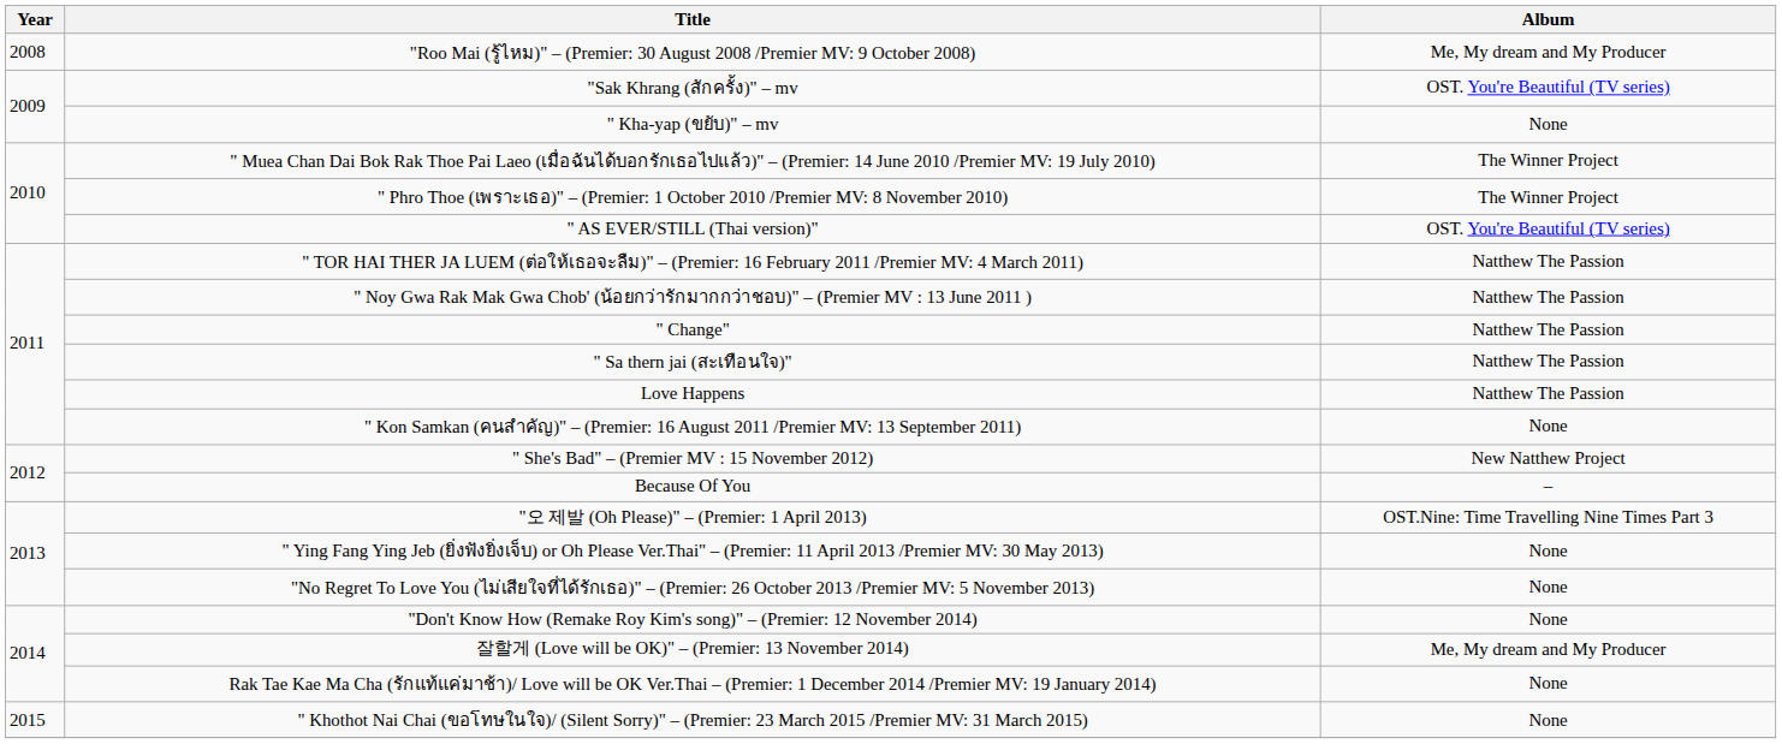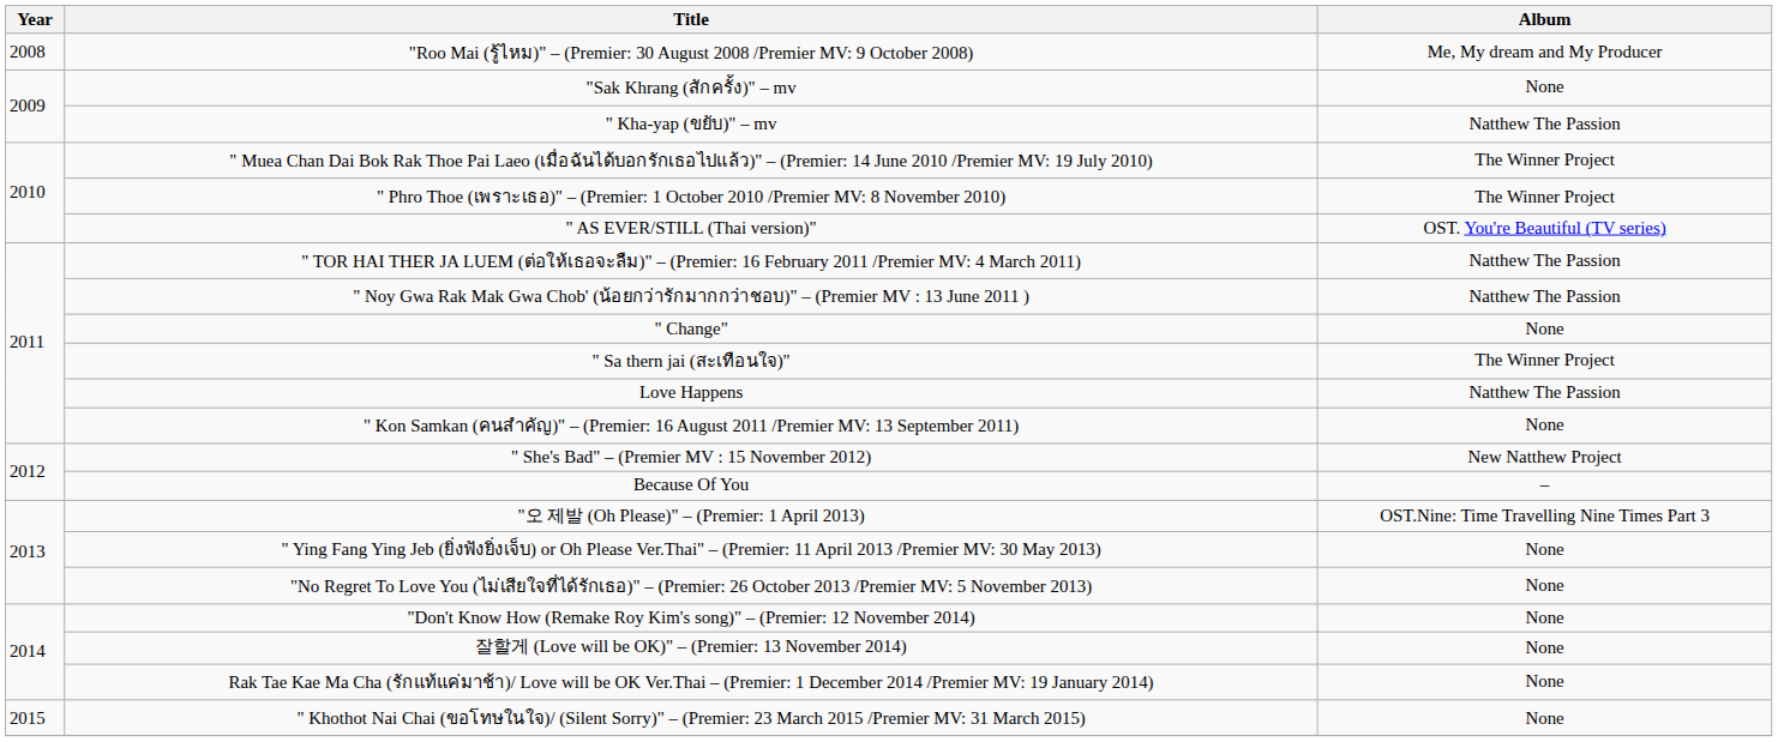 <table class="wikitable" width="100%">
 <tr>
 <th>Year</th>
 <th>Title</th>
 <th>Album</th>
 </tr>
 <tr>
 <td rowspan = "1">2008</td>
 <td align="center">"Roo Mai (รู้ไหม)" – (Premier: 30 August 2008 /Premier MV: 9 October 2008)</td>
 <td align="center">Me, My dream and My Producer</td>
 </tr>
 <tr>
 <td rowspan = "2">2009</td>
 <td align="center">"Sak Khrang (สักครั้ง)" – mv</td>
-<td align="center">OST. <a href='#'>You're Beautiful (TV series)</a></td>
+<td align="center">None</td>
 </tr>
 <tr>
 <td align="center">" Kha-yap (ขยับ)"  – mv</td>
-<td align="center">None</td>
+<td align="center">Natthew The Passion</td>
 </tr>
 <tr>
 <td rowspan = "3">2010</td>
 <td align="center">" Muea Chan Dai Bok Rak Thoe Pai Laeo (เมื่อฉันได้บอกรักเธอไปแล้ว)"  – (Premier: 14 June 2010 /Premier MV: 19 July 2010)</td>
 <td align="center">The Winner Project</td>
 </tr>
 <tr>
 <td align="center">" Phro Thoe (เพราะเธอ)"  – (Premier: 1 October 2010 /Premier MV: 8 November 2010)</td>
 <td align="center">The Winner Project</td>
 </tr>
 <tr>
 <td align="center">" AS EVER/STILL (Thai version)"</td>
 <td align="center">OST. <a href='#'>You're Beautiful (TV series)</a></td>
 </tr>
 <tr>
 <td rowspan = "6">2011</td>
 <td align="center">" TOR HAI THER JA LUEM (ต่อให้เธอจะลืม)"  – (Premier: 16 February 2011 /Premier MV: 4 March 2011)</td>
 <td align="center">Natthew The Passion</td>
 </tr>
 <tr>
 <td align="center">"  Noy Gwa Rak Mak Gwa Chob' (น้อยกว่ารักมากกว่าชอบ)"  – (Premier MV : 13 June 2011 )</td>
 <td align="center">Natthew The Passion</td>
 </tr>
 <tr>
 <td align="center">" Change"</td>
-<td align="center">Natthew The Passion</td>
+<td align="center">None</td>
 </tr>
 <tr>
 <td align="center">" Sa thern jai (สะเทือนใจ)"</td>
-<td align="center">Natthew The Passion</td>
+<td align="center">The Winner Project</td>
 </tr>
 <tr>
 <td align="center">Love Happens</td>
 <td align="center">Natthew The Passion</td>
 </tr>
 <tr>
 <td align="center">" Kon Samkan (คนสำคัญ)"  – (Premier: 16 August 2011 /Premier MV: 13 September 2011)</td>
 <td align="center">None</td>
 </tr>
 <tr>
 <td rowspan = "2">2012</td>
 <td align="center">" She's Bad"  – (Premier MV : 15 November 2012)</td>
 <td align="center">New Natthew Project</td>
 </tr>
 <tr>
 <td align="center">Because Of You</td>
 <td align="center">–</td>
 </tr>
 <tr>
 <td rowspan = "3">2013</td>
 <td align="center">"오 제발 (Oh Please)" – (Premier: 1 April 2013)</td>
 <td align="center">OST.Nine: Time Travelling Nine Times Part 3</td>
 </tr>
 <tr>
 <td align="center">" Ying Fang Ying Jeb (ยิ่งฟังยิ่งเจ็บ) or Oh Please Ver.Thai"  – (Premier: 11 April 2013 /Premier MV: 30 May 2013)</td>
 <td align="center">None</td>
 </tr>
 <tr>
 <td align="center">"No Regret To Love You (ไม่เสียใจที่ได้รักเธอ)"  – (Premier: 26 October 2013 /Premier MV: 5 November 2013)</td>
 <td align="center">None</td>
 </tr>
 <tr>
 <td rowspan = "3">2014</td>
 <td align="center">"Don't Know How (Remake Roy Kim's song)" – (Premier: 12 November 2014)</td>
 <td align="center">None</td>
 </tr>
 <tr>
 <td align="center">잘할게 (Love will be OK)" – (Premier: 13 November 2014)</td>
-<td align="center">Me, My dream and My Producer</td>
+<td align="center">None</td>
 </tr>
 <tr>
 <td align="center">Rak Tae Kae Ma Cha (รักแท้แค่มาช้า)/ Love will be OK Ver.Thai – (Premier: 1 December 2014 /Premier MV: 19 January 2014)</td>
 <td align="center">None</td>
 </tr>
 <tr>
 <td>2015</td>
 <td align="center">" Khothot Nai Chai (ขอโทษในใจ)/ (Silent Sorry)" – (Premier: 23 March 2015 /Premier MV: 31 March 2015)</td>
 <td align="center">None</td>
 </tr>
 <tr>
 </tr>
 </table>
